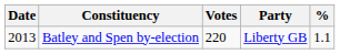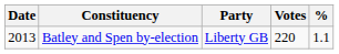 <table class="wikitable">
 <tr>
 <th>Date</th>
 <th>Constituency</th>
+<th>Party</th>
 <th>Votes</th>
-<th>Party</th>
 <th>%</th>
 </tr>
 <tr>
 <td>2013</td>
 <td><a href='#'>Batley and Spen by-election</a></td>
+<td><a href='#'>Liberty GB</a></td>
 <td>220</td>
-<td><a href='#'>Liberty GB</a></td>
 <td>1.1</td>
 </tr>
 </table>
